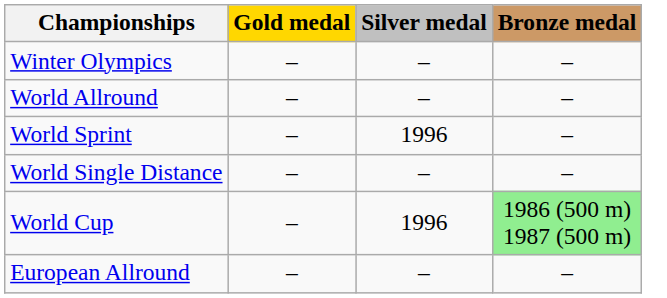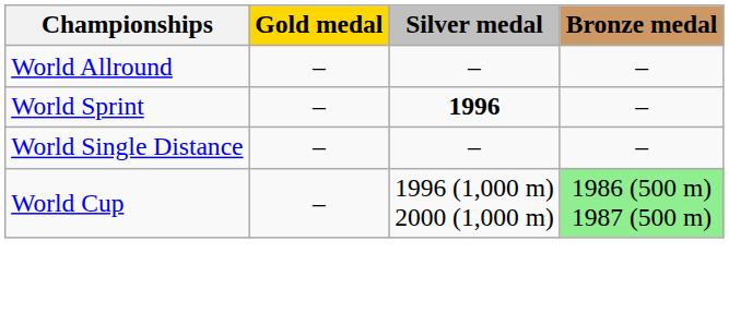 <table class="wikitable">
 <tr>
 <th>Championships</th>
 <td align=center bgcolor=gold><strong>Gold medal</strong></td>
 <td align=center bgcolor=silver><strong>Silver medal</strong></td>
 <td align=center bgcolor=cc9966><strong>Bronze medal</strong></td>
-</tr>
-<tr align="center">
-<td align="left"><a href='#'>Winter Olympics</a></td>
-<td>–</td>
-<td>–</td>
-<td>–</td>
 </tr>
 <tr align="center">
 <td align="left"><a href='#'>World Allround</a></td>
 <td>–</td>
 <td>–</td>
 <td>–</td>
 </tr>
 <tr align="center">
 <td align="left"><a href='#'>World Sprint</a></td>
 <td>–</td>
-<td>1996</td>
+<td><strong>1996</strong></td>
 <td>–</td>
 </tr>
 <tr align="center">
 <td align="left"><a href='#'>World Single Distance</a></td>
 <td>–</td>
 <td>–</td>
 <td>–</td>
 </tr>
 <tr align="center">
 <td align="left"><a href='#'>World Cup</a></td>
 <td>–</td>
-<td>1996</td>
+<td>1996 (1,000 m) <br> 2000 (1,000 m)</td>
 <td style="background: lightgreen;">1986 (500 m) <br> 1987 (500 m)</td>
 </tr>
-<tr align="center">
-<td align="left"><a href='#'>European Allround</a></td>
-<td>–</td>
-<td>–</td>
-<td>–</td>
-</tr>
 </table>
